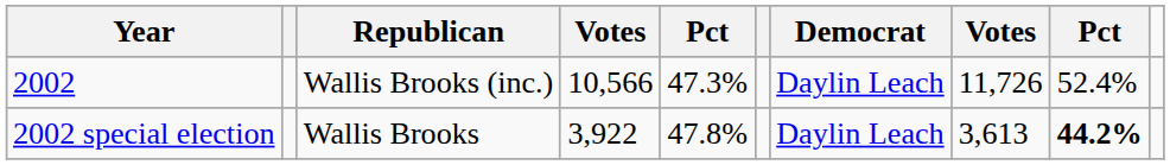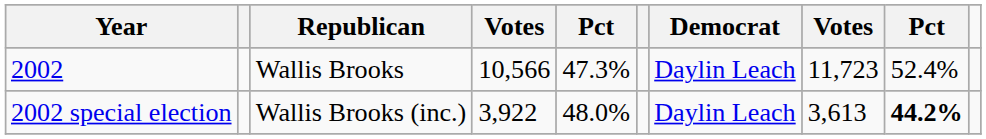 <table class="wikitable" style="margin:0.5em ; font-size:95%">
 <tr>
 <th>Year</th>
 <th></th>
 <th>Republican</th>
 <th>Votes</th>
 <th>Pct</th>
 <th></th>
 <th>Democrat</th>
 <th>Votes</th>
 <th>Pct</th>
 </tr>
 <tr>
 <td><a href='#'>2002</a></td>
 <td></td>
-<td>Wallis Brooks (inc.)</td>
+<td>Wallis Brooks</td>
 <td>10,566</td>
 <td>47.3%</td>
 <td></td>
 <td><a href='#'>Daylin Leach</a></td>
-<td>11,726</td>
+<td>11,723</td>
 <td>52.4%</td>
 <td></td>
 </tr>
 <tr>
 <td><a href='#'>2002 special election</a></td>
 <td></td>
-<td>Wallis Brooks</td>
+<td>Wallis Brooks (inc.)</td>
 <td>3,922</td>
-<td>47.8%</td>
+<td>48.0%</td>
 <td></td>
 <td><a href='#'>Daylin Leach</a></td>
 <td>3,613</td>
 <td><strong>44.2%</strong></td>
 <td></td>
 </tr>
 </table>
